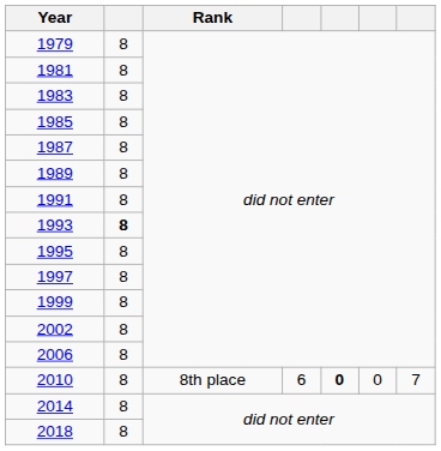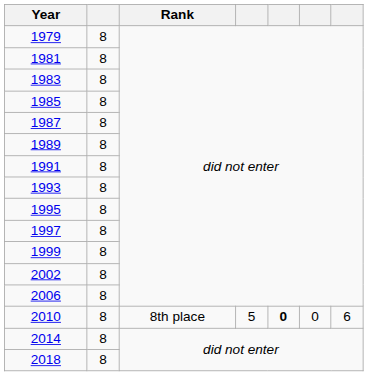 <table class="wikitable" style="text-align: center;">
 <tr>
 <th width=90>Year</th>
 <th width=30></th>
 <th width=130>Rank</th>
 <th width=30></th>
 <th width=30></th>
 <th width=30></th>
 <th width=30></th>
 </tr>
 <tr>
 <td> <a href='#'>1979</a></td>
 <td>8</td>
 <td rowspan=13 colspan=5><em>did not enter</em></td>
 </tr>
 <tr>
 <td> <a href='#'>1981</a></td>
 <td>8</td>
 </tr>
 <tr>
 <td> <a href='#'>1983</a></td>
 <td>8</td>
 </tr>
 <tr>
 <td> <a href='#'>1985</a></td>
 <td>8</td>
 </tr>
 <tr>
 <td> <a href='#'>1987</a></td>
 <td>8</td>
 </tr>
 <tr>
 <td> <a href='#'>1989</a></td>
 <td>8</td>
 </tr>
 <tr>
 <td> <a href='#'>1991</a></td>
 <td>8</td>
 </tr>
 <tr>
 <td> <a href='#'>1993</a></td>
-<td><strong>8</strong></td>
+<td>8</td>
 </tr>
 <tr>
 <td> <a href='#'>1995</a></td>
 <td>8</td>
 </tr>
 <tr>
 <td> <a href='#'>1997</a></td>
 <td>8</td>
 </tr>
 <tr>
 <td> <a href='#'>1999</a></td>
 <td>8</td>
 </tr>
 <tr>
 <td> <a href='#'>2002</a></td>
 <td>8</td>
 </tr>
 <tr>
 <td> <a href='#'>2006</a></td>
 <td>8</td>
 </tr>
 <tr>
 <td> <a href='#'>2010</a></td>
 <td>8</td>
 <td>8th place</td>
-<td>6</td>
+<td>5</td>
 <td><strong>0</strong></td>
 <td>0</td>
-<td>7</td>
+<td>6</td>
 </tr>
 <tr>
 <td> <a href='#'>2014</a></td>
 <td>8</td>
 <td rowspan=2 colspan=5><em>did not enter</em></td>
 </tr>
 <tr>
 <td> <a href='#'>2018</a></td>
 <td>8</td>
 </tr>
 </table>
